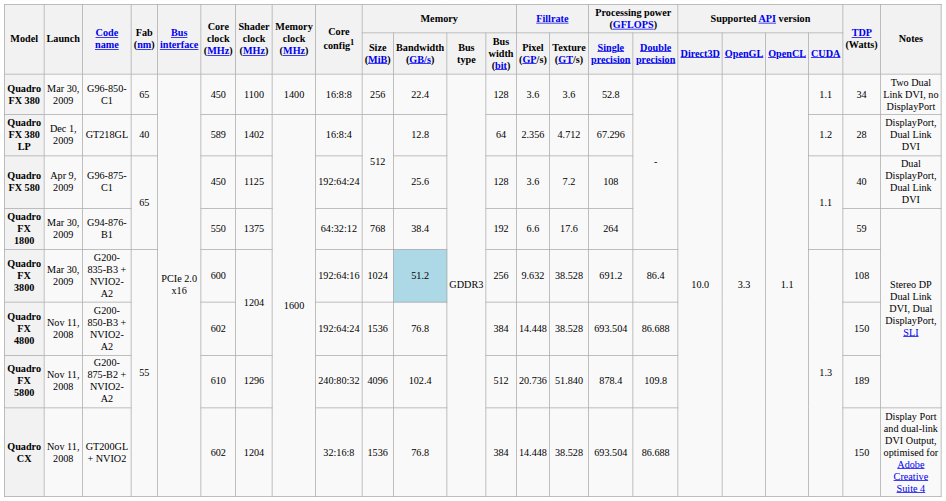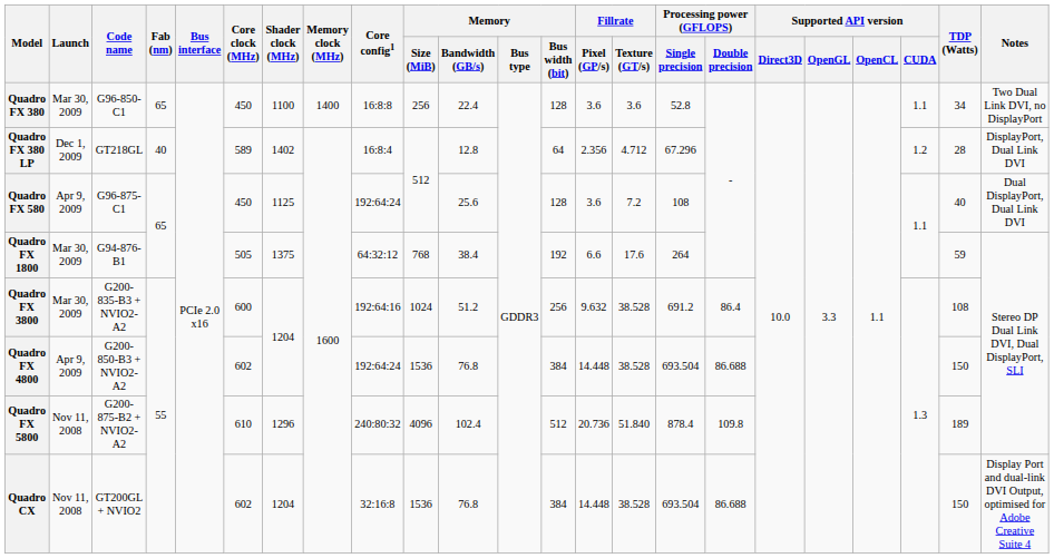 <table class="mw-datatable wikitable sortable sort-under" style="font-size:85%; text-align:center;">
 <tr>
 <th rowspan=2>Model</th>
 <th rowspan="2">Launch</th>
 <th rowspan=2><a href='#'>Code name</a></th>
 <th rowspan=2>Fab (<a href='#'>nm</a>)</th>
 <th rowspan=2><a href='#'>Bus</a> <a href='#'>interface</a></th>
 <th rowspan=2>Core clock (<a href='#'>MHz</a>)</th>
 <th rowspan=2>Shader clock (<a href='#'>MHz</a>)</th>
 <th rowspan=2>Memory clock (<a href='#'>MHz</a>)</th>
 <th rowspan="2">Core config<sup>1</sup></th>
 <th colspan=4>Memory</th>
 <th colspan="2"><a href='#'>Fillrate</a></th>
 <th colspan="2">Processing power (<a href='#'>GFLOPS</a>)</th>
 <th colspan="4">Supported <a href='#'>API</a> version</th>
 <th rowspan=2><a href='#'>TDP</a> (Watts)</th>
 <th rowspan=2>Notes</th>
 </tr>
 <tr>
 <th>Size (<a href='#'>MiB</a>)</th>
 <th>Bandwidth (<a href='#'>GB/s</a>)</th>
 <th>Bus type</th>
 <th>Bus width (<a href='#'>bit</a>)</th>
 <th>Pixel (<a href='#'>GP</a>/s)</th>
 <th>Texture (<a href='#'>GT</a>/s)</th>
 <th><a href='#'>Single precision</a></th>
 <th><a href='#'>Double precision</a></th>
 <th><a href='#'>Direct3D</a></th>
 <th><a href='#'>OpenGL</a></th>
 <th><a href='#'>OpenCL</a></th>
 <th><a href='#'>CUDA</a></th>
 </tr>
 <tr>
 <th>Quadro FX 380</th>
 <td>Mar 30, 2009</td>
 <td>G96-850-C1</td>
 <td>65</td>
 <td rowspan="8">PCIe 2.0 x16</td>
 <td>450</td>
 <td>1100</td>
 <td>1400</td>
 <td>16:8:8</td>
 <td>256</td>
 <td>22.4</td>
 <td rowspan="8">GDDR3</td>
 <td>128</td>
 <td>3.6</td>
 <td>3.6</td>
 <td>52.8</td>
 <td rowspan="4">-</td>
 <td rowspan="8">10.0</td>
 <td rowspan="8">3.3</td>
 <td rowspan="8">1.1</td>
 <td>1.1</td>
 <td>34</td>
 <td>Two Dual Link DVI, no DisplayPort</td>
 </tr>
 <tr>
 <th>Quadro FX 380 LP</th>
 <td>Dec 1, 2009</td>
 <td>GT218GL</td>
 <td>40</td>
 <td>589</td>
 <td>1402</td>
 <td rowspan="7">1600</td>
 <td>16:8:4</td>
 <td rowspan="2">512</td>
 <td>12.8</td>
 <td>64</td>
 <td>2.356</td>
 <td>4.712</td>
 <td>67.296</td>
 <td>1.2</td>
 <td>28</td>
 <td>DisplayPort, Dual Link DVI</td>
 </tr>
 <tr>
 <th>Quadro FX 580</th>
 <td>Apr 9, 2009</td>
 <td>G96-875-C1</td>
 <td rowspan="2">65</td>
 <td>450</td>
 <td>1125</td>
 <td>192:64:24</td>
 <td>25.6</td>
 <td>128</td>
 <td>3.6</td>
 <td>7.2</td>
 <td>108</td>
 <td rowspan="2">1.1</td>
 <td>40</td>
 <td>Dual DisplayPort, Dual Link DVI</td>
 </tr>
 <tr>
 <th>Quadro FX 1800</th>
 <td>Mar 30, 2009</td>
 <td>G94-876-B1</td>
-<td>550</td>
+<td>505</td>
 <td>1375</td>
 <td>64:32:12</td>
 <td>768</td>
 <td>38.4</td>
 <td>192</td>
 <td>6.6</td>
 <td>17.6</td>
 <td>264</td>
 <td>59</td>
 <td rowspan="4">Stereo DP Dual Link DVI, Dual DisplayPort, <a href='#'>SLI</a></td>
 </tr>
 <tr>
 <th>Quadro FX 3800</th>
 <td>Mar 30, 2009</td>
 <td>G200-835-B3 + NVIO2-A2</td>
 <td rowspan="4">55</td>
 <td>600</td>
 <td rowspan="2">1204</td>
 <td>192:64:16</td>
 <td>1024</td>
-<td style="background: lightblue;">51.2</td>
+<td>51.2</td>
 <td>256</td>
 <td>9.632</td>
 <td>38.528</td>
 <td>691.2</td>
 <td>86.4</td>
 <td rowspan="4">1.3</td>
 <td>108</td>
 </tr>
 <tr>
 <th>Quadro FX 4800</th>
-<td>Nov 11, 2008</td>
+<td>Apr 9, 2009</td>
 <td>G200-850-B3 + NVIO2-A2</td>
 <td>602</td>
 <td>192:64:24</td>
 <td>1536</td>
 <td>76.8</td>
 <td>384</td>
 <td>14.448</td>
 <td>38.528</td>
 <td>693.504</td>
 <td>86.688</td>
 <td>150</td>
 </tr>
 <tr>
 <th>Quadro FX 5800</th>
 <td>Nov 11, 2008</td>
 <td>G200-875-B2 + NVIO2-A2</td>
 <td>610</td>
 <td>1296</td>
 <td>240:80:32</td>
 <td>4096</td>
 <td>102.4</td>
 <td>512</td>
 <td>20.736</td>
 <td>51.840</td>
 <td>878.4</td>
 <td>109.8</td>
 <td>189</td>
 </tr>
 <tr>
 <th>Quadro CX</th>
 <td>Nov 11, 2008</td>
 <td>GT200GL + NVIO2</td>
 <td>602</td>
 <td>1204</td>
 <td>32:16:8</td>
 <td>1536</td>
 <td>76.8</td>
 <td>384</td>
 <td>14.448</td>
 <td>38.528</td>
 <td>693.504</td>
 <td>86.688</td>
 <td>150</td>
 <td>Display Port and dual-link DVI Output, optimised for <a href='#'>Adobe Creative Suite 4</a></td>
 </tr>
 </table>
